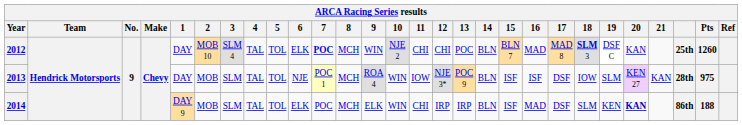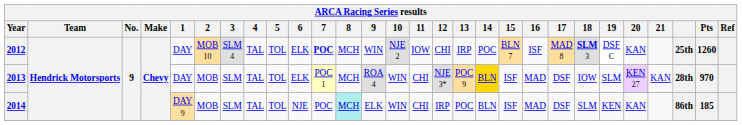 <table class="wikitable" style="text-align:center; font-size:75%">
 <tr>
 <th colspan=45><a href='#'>ARCA Racing Series</a> results</th>
 </tr>
 <tr>
 <th>Year</th>
 <th>Team</th>
 <th>No.</th>
 <th>Make</th>
 <th>1</th>
 <th>2</th>
 <th>3</th>
 <th>4</th>
 <th>5</th>
 <th>6</th>
 <th>7</th>
 <th>8</th>
 <th>9</th>
 <th>10</th>
 <th>11</th>
 <th>12</th>
 <th>13</th>
 <th>14</th>
 <th>15</th>
 <th>16</th>
 <th>17</th>
 <th>18</th>
 <th>19</th>
 <th>20</th>
 <th>21</th>
 <th></th>
 <th>Pts</th>
 <th>Ref</th>
 </tr>
 <tr>
 <th><a href='#'>2012</a></th>
 <th rowspan=3><a href='#'>Hendrick Motorsports</a></th>
 <th rowspan=3>9</th>
 <th rowspan=3><a href='#'>Chevy</a></th>
 <td><a href='#'>DAY</a></td>
 <td style="background:#FFDF9F;"><a href='#'>MOB</a><br><small>10</small></td>
 <td style="background:#DFDFDF;"><a href='#'>SLM</a><br><small>4</small></td>
 <td><a href='#'>TAL</a></td>
 <td><a href='#'>TOL</a></td>
 <td><a href='#'>ELK</a></td>
 <td><strong><a href='#'>POC</a></strong></td>
 <td><a href='#'>MCH</a></td>
 <td><a href='#'>WIN</a></td>
 <td style="background:#DFDFDF;"><a href='#'>NJE</a><br><small>2</small></td>
+<td><a href='#'>IOW</a></td>
 <td><a href='#'>CHI</a></td>
-<td><a href='#'>CHI</a></td>
+<td><a href='#'>IRP</a></td>
 <td><a href='#'>POC</a></td>
-<td><a href='#'>BLN</a></td>
 <td style="background:#FFDF9F;"><a href='#'>BLN</a><br><small>7</small></td>
-<td><a href='#'>MAD</a></td>
+<td><a href='#'>ISF</a></td>
 <td style="background:#FFDF9F;"><a href='#'>MAD</a><br><small>8</small></td>
 <td style="background:#DFDFDF;"><strong><a href='#'>SLM</a></strong><br><small>3</small></td>
 <td style="background:#FFFFFF;"><a href='#'>DSF</a><br><small>C</small></td>
 <td><a href='#'>KAN</a></td>
 <td></td>
 <th>25th</th>
 <th>1260</th>
 <th></th>
 </tr>
 <tr>
 <th><a href='#'>2013</a></th>
 <td><a href='#'>DAY</a></td>
 <td><a href='#'>MOB</a></td>
 <td><a href='#'>SLM</a></td>
 <td><a href='#'>TAL</a></td>
 <td><a href='#'>TOL</a></td>
-<td><a href='#'>NJE</a></td>
+<td><a href='#'>ELK</a></td>
 <td style="background:#FFFFBF;"><a href='#'>POC</a><br><small>1</small></td>
 <td><a href='#'>MCH</a></td>
 <td style="background:#DFDFDF;"><a href='#'>ROA</a><br><small>4</small></td>
 <td><a href='#'>WIN</a></td>
-<td><a href='#'>IOW</a></td>
+<td><a href='#'>CHI</a></td>
 <td style="background:#DFDFDF;"><a href='#'>NJE</a><br><small>3*</small></td>
 <td style="background:#FFDF9F;"><a href='#'>POC</a><br><small>9</small></td>
-<td><a href='#'>BLN</a></td>
+<td style="background: gold;"><a href='#'>BLN</a></td>
 <td><a href='#'>ISF</a></td>
-<td><a href='#'>ISF</a></td>
+<td><a href='#'>MAD</a></td>
 <td><a href='#'>DSF</a></td>
 <td><a href='#'>IOW</a></td>
 <td><a href='#'>SLM</a></td>
 <td style="background:#EFCFFF;"><a href='#'>KEN</a><br><small>27</small></td>
 <td><a href='#'>KAN</a></td>
 <th>28th</th>
-<th>975</th>
+<th>970</th>
 <th></th>
 </tr>
 <tr>
 <th><a href='#'>2014</a></th>
 <td style="background:#FFDF9F;"><a href='#'>DAY</a><br><small>9</small></td>
 <td><a href='#'>MOB</a></td>
 <td><a href='#'>SLM</a></td>
 <td><a href='#'>TAL</a></td>
 <td><a href='#'>TOL</a></td>
-<td><a href='#'>ELK</a></td>
+<td><a href='#'>NJE</a></td>
 <td><a href='#'>POC</a></td>
-<td><a href='#'>MCH</a></td>
+<td style="background: paleturquoise;"><a href='#'>MCH</a></td>
 <td><a href='#'>ELK</a></td>
 <td><a href='#'>WIN</a></td>
 <td><a href='#'>CHI</a></td>
 <td><a href='#'>IRP</a></td>
-<td><a href='#'>IRP</a></td>
+<td><a href='#'>POC</a></td>
 <td><a href='#'>BLN</a></td>
 <td><a href='#'>ISF</a></td>
 <td><a href='#'>MAD</a></td>
 <td><a href='#'>DSF</a></td>
 <td><a href='#'>SLM</a></td>
 <td><a href='#'>KEN</a></td>
-<td><strong><a href='#'>KAN</a></strong></td>
+<td><a href='#'>KAN</a></td>
 <td></td>
 <th>86th</th>
-<th>188</th>
+<th>185</th>
 <th></th>
 </tr>
 </table>
